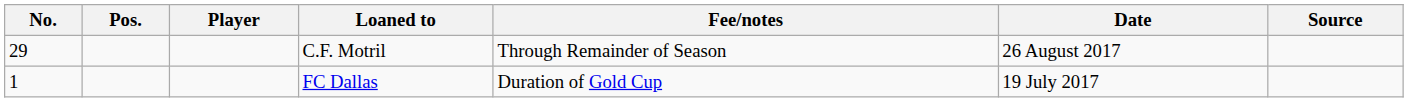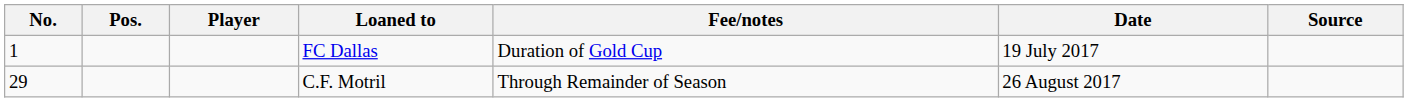 <table class="wikitable sortable" style="width:90%; text-align:center; font-size:95%; text-align:left;">
 <tr>
 <th><strong>No.</strong></th>
 <th><strong>Pos.</strong></th>
 <th><strong>Player</strong></th>
 <th><strong>Loaned to</strong></th>
 <th><strong>Fee/notes</strong></th>
 <th><strong>Date</strong></th>
 <th><strong>Source</strong></th>
 </tr>
 <tr>
+<td>1</td>
+<td align=center></td>
+<td></td>
+<td> <a href='#'>FC Dallas</a></td>
+<td>Duration of <a href='#'>Gold Cup</a></td>
+<td>19 July 2017</td>
+<td></td>
+</tr>
+<tr>
 <td>29</td>
 <td align=center></td>
 <td></td>
 <td> C.F. Motril</td>
 <td>Through Remainder of Season</td>
 <td>26 August 2017</td>
 <td></td>
 </tr>
-<tr>
-<td>1</td>
-<td align=center></td>
-<td></td>
-<td> <a href='#'>FC Dallas</a></td>
-<td>Duration of <a href='#'>Gold Cup</a></td>
-<td>19 July 2017</td>
-<td></td>
-</tr>
 </table>
